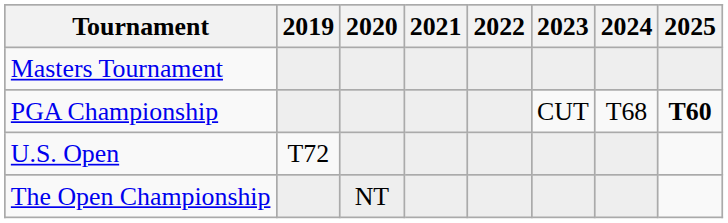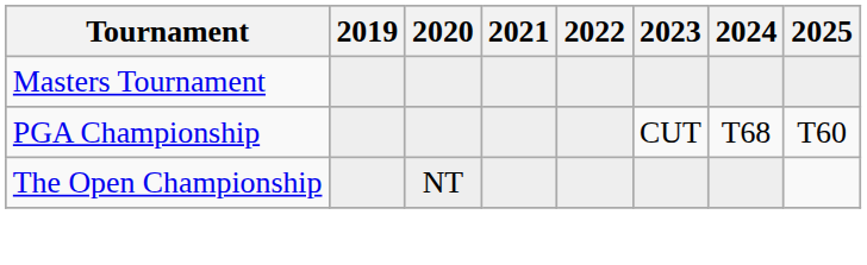 <table class="wikitable" style="font-size:95%;text-align:center;">
 <tr>
 <th>Tournament</th>
 <th>2019</th>
 <th>2020</th>
 <th>2021</th>
 <th>2022</th>
 <th>2023</th>
 <th>2024</th>
 <th>2025</th>
 </tr>
 <tr>
 <td align=left><a href='#'>Masters Tournament</a></td>
 <td style="background:#eeeeee;"></td>
 <td style="background:#eeeeee;"></td>
 <td style="background:#eeeeee;"></td>
 <td style="background:#eeeeee;"></td>
 <td style="background:#eeeeee;"></td>
 <td style="background:#eeeeee;"></td>
 <td style="background:#eeeeee;"></td>
 </tr>
 <tr>
 <td align=left><a href='#'>PGA Championship</a></td>
 <td style="background:#eeeeee;"></td>
 <td style="background:#eeeeee;"></td>
 <td style="background:#eeeeee;"></td>
 <td style="background:#eeeeee;"></td>
 <td>CUT</td>
 <td>T68</td>
-<td><strong>T60</strong></td>
-</tr>
-<tr>
-<td align=left><a href='#'>U.S. Open</a></td>
-<td>T72</td>
-<td style="background:#eeeeee;"></td>
-<td style="background:#eeeeee;"></td>
-<td style="background:#eeeeee;"></td>
-<td style="background:#eeeeee;"></td>
-<td style="background:#eeeeee;"></td>
-<td></td>
+<td>T60</td>
 </tr>
 <tr>
 <td align=left><a href='#'>The Open Championship</a></td>
 <td style="background:#eeeeee;"></td>
 <td style="background:#eeeeee;">NT</td>
 <td style="background:#eeeeee;"></td>
 <td style="background:#eeeeee;"></td>
 <td style="background:#eeeeee;"></td>
 <td style="background:#eeeeee;"></td>
 <td></td>
 </tr>
 </table>
